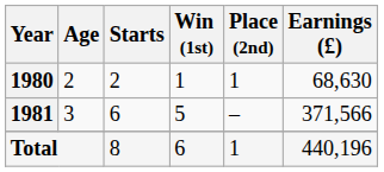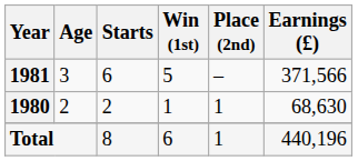 <table class="wikitable plainrowheaders sortable" style="margin-right: 0;">
 <tr>
 <th scope="col">Year</th>
 <th scope="col">Age</th>
 <th scope="col">Starts</th>
 <th scope="col">Win <br><small>(1st)</small></th>
 <th scope="col">Place<br><small>(2nd)</small></th>
 <th scope="col">Earnings<br>(£)</th>
 </tr>
 <tr>
+<th scope="row">1981</th>
+<td>3</td>
+<td>6</td>
+<td>5</td>
+<td>–</td>
+<td align="right">371,566</td>
+</tr>
+<tr>
 <th scope="row">1980</th>
 <td>2</td>
 <td>2</td>
 <td>1</td>
 <td>1</td>
 <td align="right">68,630</td>
-</tr>
-<tr>
-<th scope="row">1981</th>
-<td>3</td>
-<td>6</td>
-<td>5</td>
-<td>–</td>
-<td align="right">371,566</td>
 </tr>
 <tr>
 </tr>
 <tr class="sortbottom" bgcolor="whitesmoke">
 <td colspan=2><strong>Total</strong></td>
 <td>8</td>
 <td>6</td>
 <td>1</td>
 <td align=right>440,196</td>
 </tr>
 </table>
